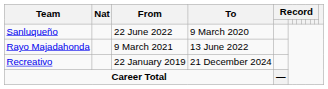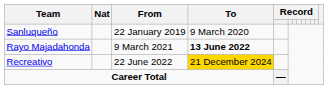 <table class="wikitable" style="text-align: center">
 <tr>
 <th rowspan="2">Team</th>
 <th rowspan="2">Nat</th>
 <th rowspan="2">From</th>
 <th rowspan="2">To</th>
 <th colspan="8">Record</th>
 <th rowspan=2></th>
 </tr>
 <tr>
 <th></th>
 <th></th>
 <th></th>
 <th></th>
 <th></th>
 <th></th>
 <th></th>
 <th></th>
 </tr>
 <tr>
 <td align="left"><a href='#'>Sanluqueño</a></td>
 <td></td>
-<td align=left>22 June 2022</td>
+<td align=left>22 January 2019</td>
 <td align=left>9 March 2020<br></td>
 <td></td>
 </tr>
 <tr>
 <td align="left"><a href='#'>Rayo Majadahonda</a></td>
 <td></td>
 <td align=left>9 March 2021</td>
-<td align=left>13 June 2022<br></td>
+<td align=left><strong>13 June 2022<br></strong></td>
 <td></td>
 </tr>
 <tr>
 <td align="left"><a href='#'>Recreativo</a></td>
 <td></td>
-<td align=left>22 January 2019</td>
-<td align=left>21 December 2024<br></td>
+<td align=left>22 June 2022</td>
+<td align=left style="background: gold;">21 December 2024<br></td>
 <td></td>
 </tr>
 <tr>
 <td colspan=4><strong>Career Total</strong><br></td>
 <th>—</th>
 </tr>
 </table>
